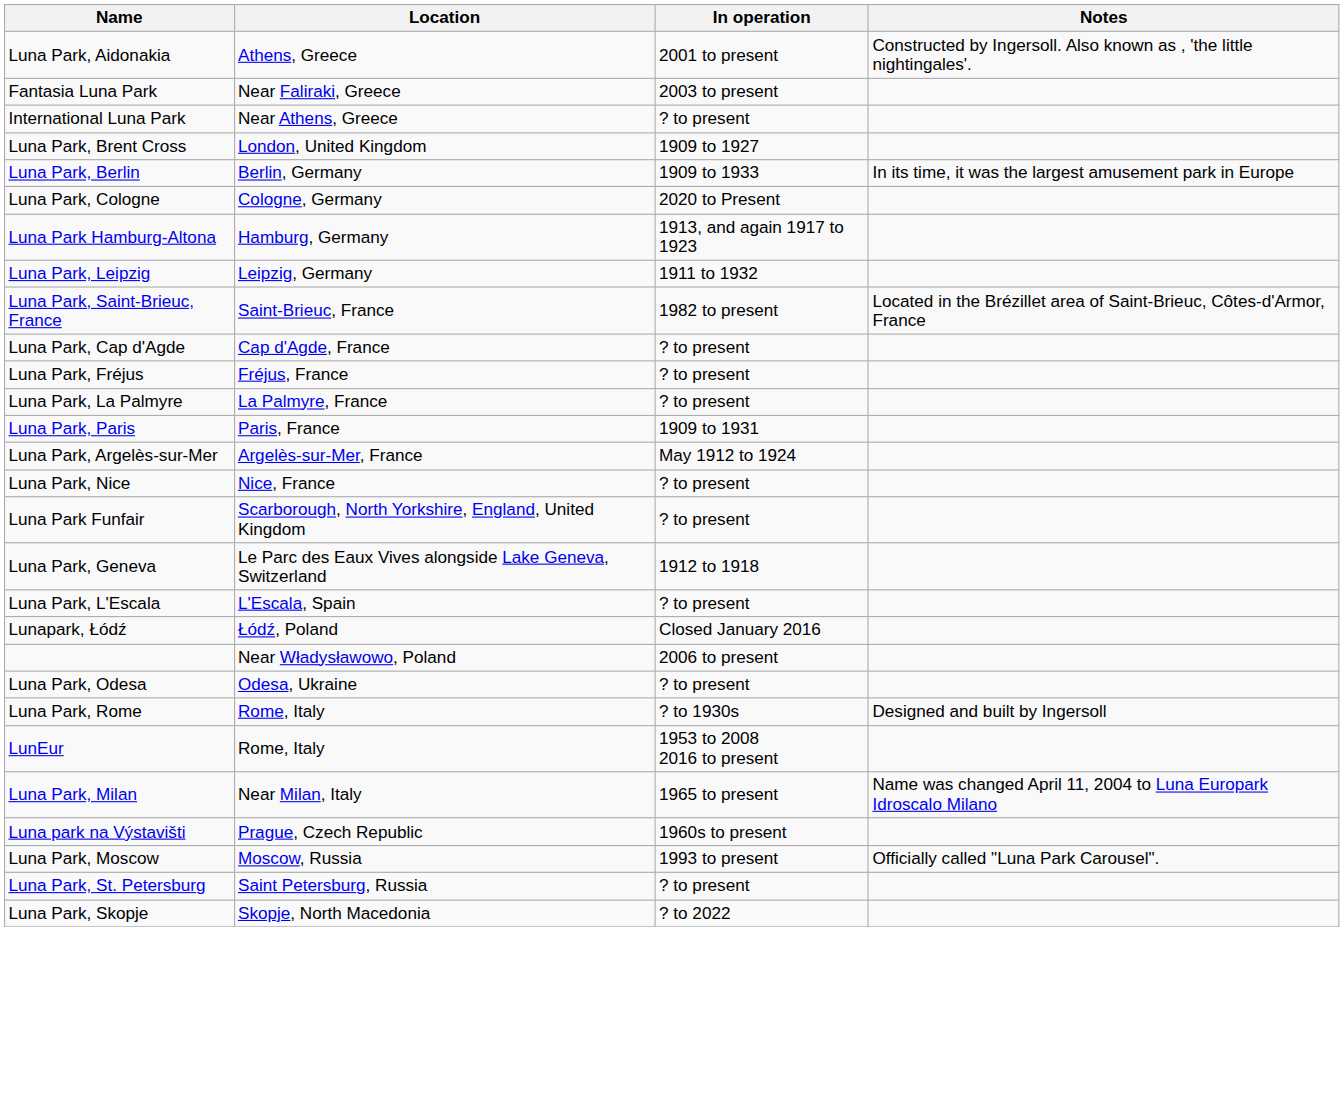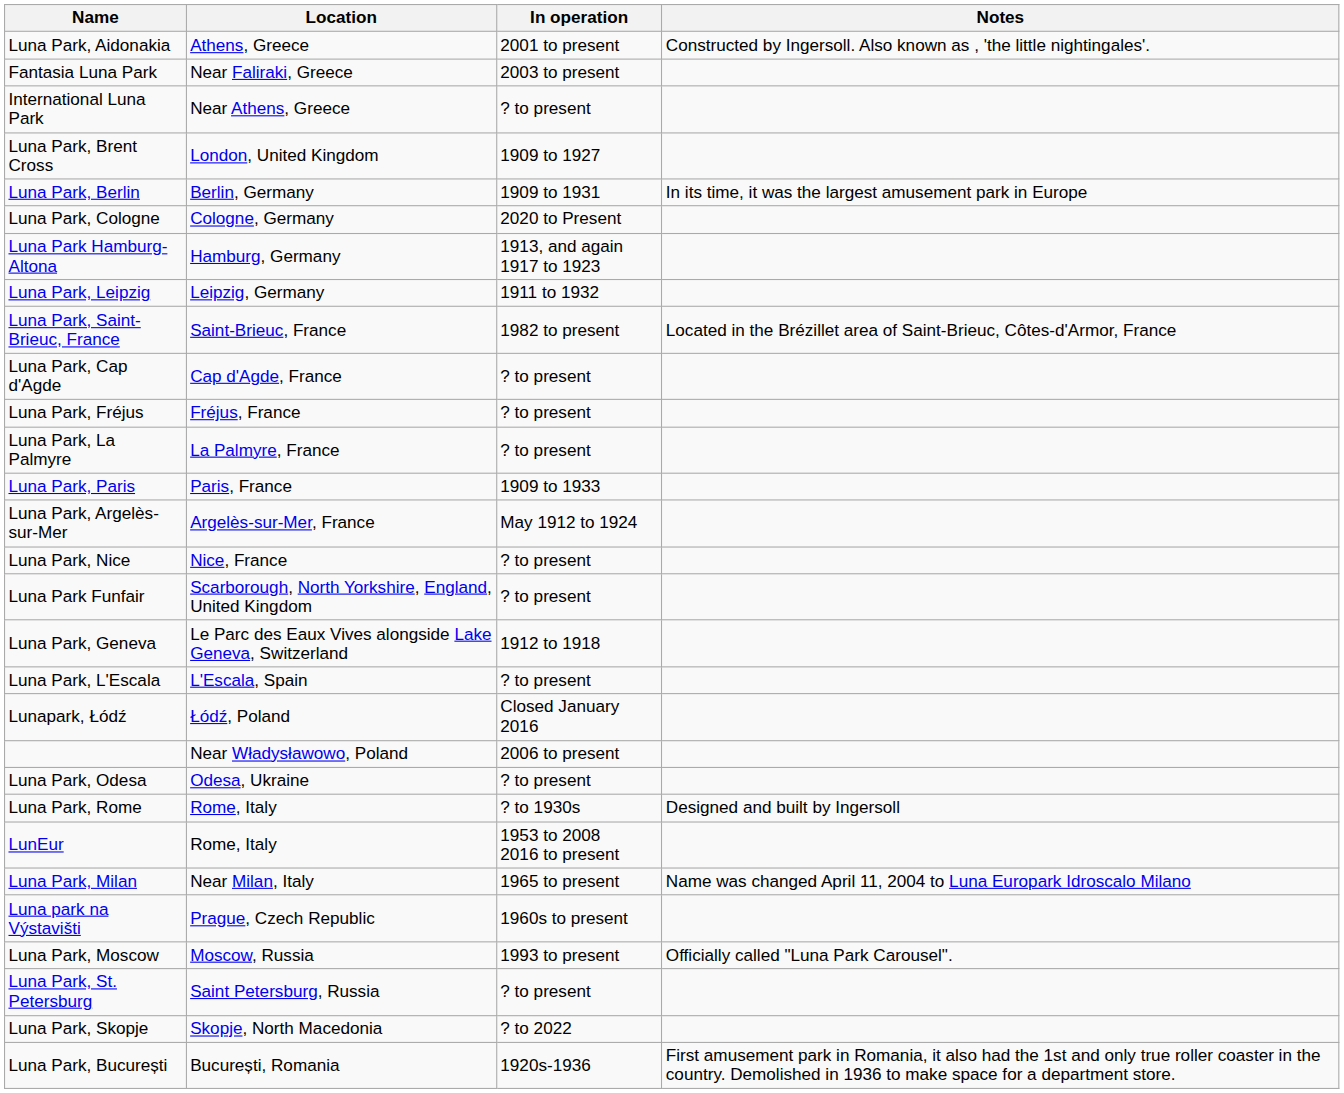 <table class="wikitable">
 <tr>
 <th>Name</th>
 <th>Location</th>
 <th>In operation</th>
 <th>Notes</th>
 </tr>
 <tr>
 <td>Luna Park, Aidonakia</td>
 <td><a href='#'>Athens</a>, Greece</td>
 <td>2001 to present</td>
 <td>Constructed by Ingersoll. Also known as , 'the little nightingales'.</td>
 </tr>
 <tr>
 <td>Fantasia Luna Park</td>
 <td>Near <a href='#'>Faliraki</a>, Greece</td>
 <td>2003 to present</td>
 <td></td>
 </tr>
 <tr>
 <td>International Luna Park</td>
 <td>Near <a href='#'>Athens</a>, Greece</td>
 <td>? to present</td>
 </tr>
 <tr>
 <td>Luna Park, Brent Cross</td>
 <td><a href='#'>London</a>, United Kingdom</td>
 <td>1909 to 1927</td>
 <td></td>
 </tr>
 <tr>
 <td><a href='#'>Luna Park, Berlin</a></td>
 <td><a href='#'>Berlin</a>, Germany</td>
-<td>1909 to 1933</td>
+<td>1909 to 1931</td>
 <td>In its time, it was the largest amusement park in Europe</td>
 </tr>
 <tr>
 <td>Luna Park, Cologne</td>
 <td><a href='#'>Cologne</a>, Germany</td>
 <td>2020 to Present</td>
 <td></td>
 </tr>
 <tr>
 <td><a href='#'>Luna Park Hamburg-Altona</a></td>
 <td><a href='#'>Hamburg</a>, Germany</td>
 <td>1913, and again 1917 to 1923</td>
 <td></td>
 </tr>
 <tr>
 <td><a href='#'>Luna Park, Leipzig</a></td>
 <td><a href='#'>Leipzig</a>, Germany</td>
 <td>1911 to 1932</td>
 <td></td>
 </tr>
 <tr>
 <td><a href='#'>Luna Park, Saint-Brieuc, France</a></td>
 <td><a href='#'>Saint-Brieuc</a>, France</td>
 <td>1982 to present</td>
 <td>Located in the Brézillet area of Saint-Brieuc, Côtes-d'Armor, France</td>
 </tr>
 <tr>
 <td>Luna Park, Cap d'Agde</td>
 <td><a href='#'>Cap d'Agde</a>, France</td>
 <td>? to present</td>
 <td></td>
 </tr>
 <tr>
 <td>Luna Park, Fréjus</td>
 <td><a href='#'>Fréjus</a>, France</td>
 <td>? to present</td>
 <td></td>
 </tr>
 <tr>
 <td>Luna Park, La Palmyre</td>
 <td><a href='#'>La Palmyre</a>, France</td>
 <td>? to present</td>
 <td></td>
 </tr>
 <tr>
 <td><a href='#'>Luna Park, Paris</a></td>
 <td><a href='#'>Paris</a>, France</td>
-<td>1909 to 1931</td>
+<td>1909 to 1933</td>
 <td></td>
 </tr>
 <tr>
 <td>Luna Park, Argelès-sur-Mer</td>
 <td><a href='#'>Argelès-sur-Mer</a>, France</td>
 <td>May 1912 to 1924</td>
 <td></td>
 </tr>
 <tr>
 <td>Luna Park, Nice</td>
 <td><a href='#'>Nice</a>, France</td>
 <td>? to present</td>
 <td></td>
 </tr>
 <tr>
 <td>Luna Park Funfair</td>
 <td><a href='#'>Scarborough</a>, <a href='#'>North Yorkshire</a>, <a href='#'>England</a>, United Kingdom</td>
 <td>? to present</td>
 <td></td>
 </tr>
 <tr>
 <td>Luna Park, Geneva</td>
 <td>Le Parc des Eaux Vives alongside <a href='#'>Lake Geneva</a>, Switzerland</td>
 <td>1912 to 1918</td>
 <td></td>
 </tr>
 <tr>
 <td>Luna Park, L'Escala</td>
 <td><a href='#'>L'Escala</a>, Spain</td>
 <td>? to present</td>
 <td></td>
 </tr>
 <tr>
 <td>Lunapark, Łódź</td>
 <td><a href='#'>Łódź</a>, Poland</td>
 <td>Closed January 2016</td>
 <td></td>
 </tr>
 <tr>
 <td></td>
 <td>Near <a href='#'>Władysławowo</a>, Poland</td>
 <td>2006 to present</td>
 <td></td>
 </tr>
 <tr>
 <td>Luna Park, Odesa</td>
 <td><a href='#'>Odesa</a>, Ukraine</td>
 <td>? to present</td>
 <td></td>
 </tr>
 <tr>
 <td>Luna Park, Rome</td>
 <td><a href='#'>Rome</a>, Italy</td>
 <td>? to 1930s</td>
 <td>Designed and built by Ingersoll</td>
 </tr>
 <tr>
 <td><a href='#'>LunEur</a></td>
 <td>Rome, Italy</td>
 <td>1953 to 2008<br>2016 to present</td>
 <td></td>
 </tr>
 <tr>
 <td><a href='#'>Luna Park, Milan</a></td>
 <td>Near <a href='#'>Milan</a>, Italy</td>
 <td>1965 to present</td>
 <td>Name was changed April 11, 2004 to <a href='#'>Luna Europark Idroscalo Milano</a></td>
 </tr>
 <tr>
 <td><a href='#'>Luna park na Výstavišti</a> </td>
 <td><a href='#'>Prague</a>, Czech Republic</td>
 <td>1960s to present</td>
 <td></td>
 </tr>
 <tr>
 <td>Luna Park, Moscow</td>
 <td><a href='#'>Moscow</a>, Russia</td>
 <td>1993 to present</td>
 <td>Officially called "Luna Park Carousel".</td>
 </tr>
 <tr>
 <td><a href='#'>Luna Park, St. Petersburg</a></td>
 <td><a href='#'>Saint Petersburg</a>, Russia</td>
 <td>? to present</td>
 <td></td>
 </tr>
 <tr>
 <td>Luna Park, Skopje</td>
 <td><a href='#'>Skopje</a>, North Macedonia</td>
 <td>? to 2022</td>
 <td></td>
 </tr>
+<tr>
+<td>Luna Park, București</td>
+<td>București, Romania</td>
+<td>1920s-1936</td>
+<td>First amusement park in Romania, it also had the 1st and only true roller coaster in the country. Demolished in 1936 to make space for a department store.</td>
+</tr>
 </table>
